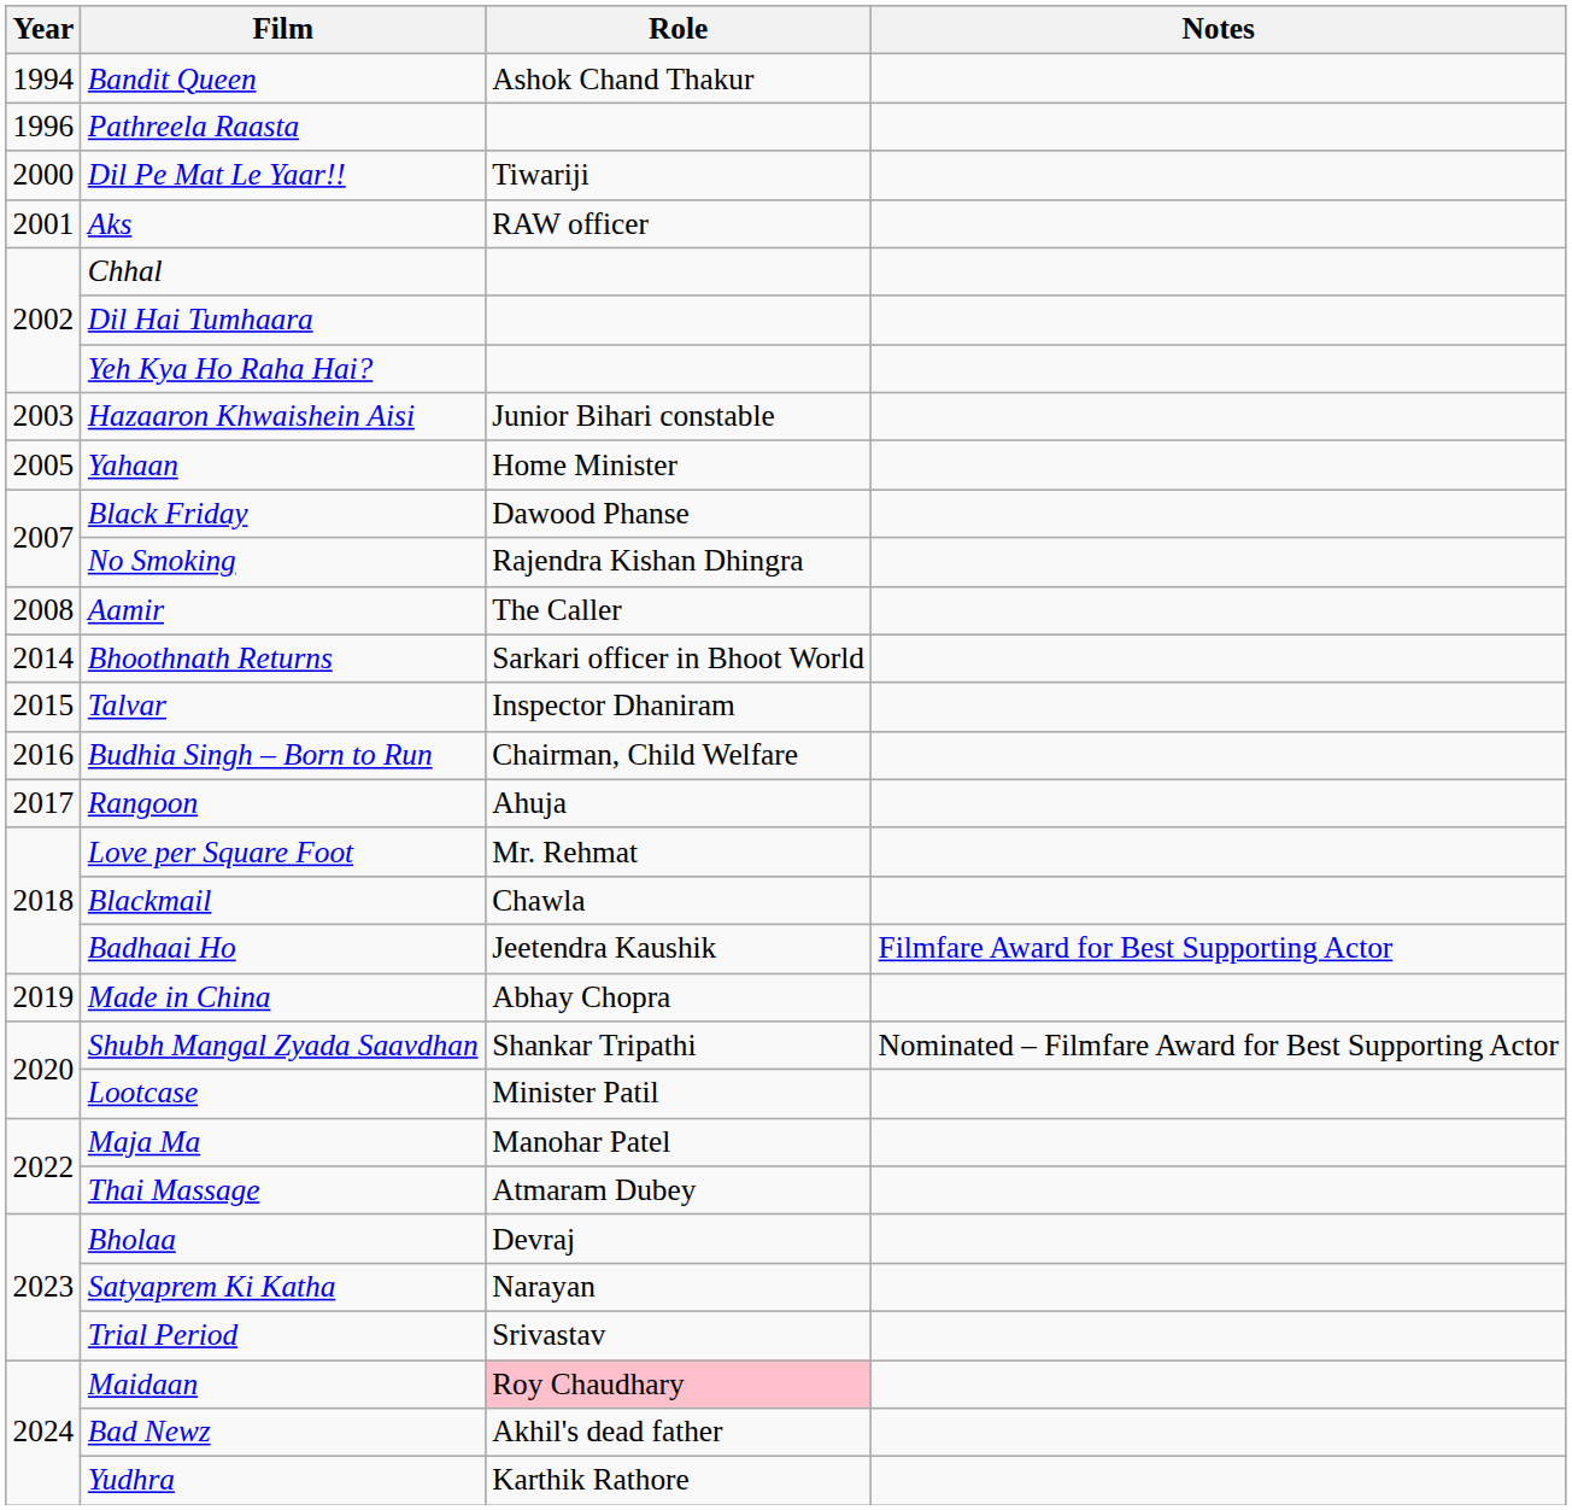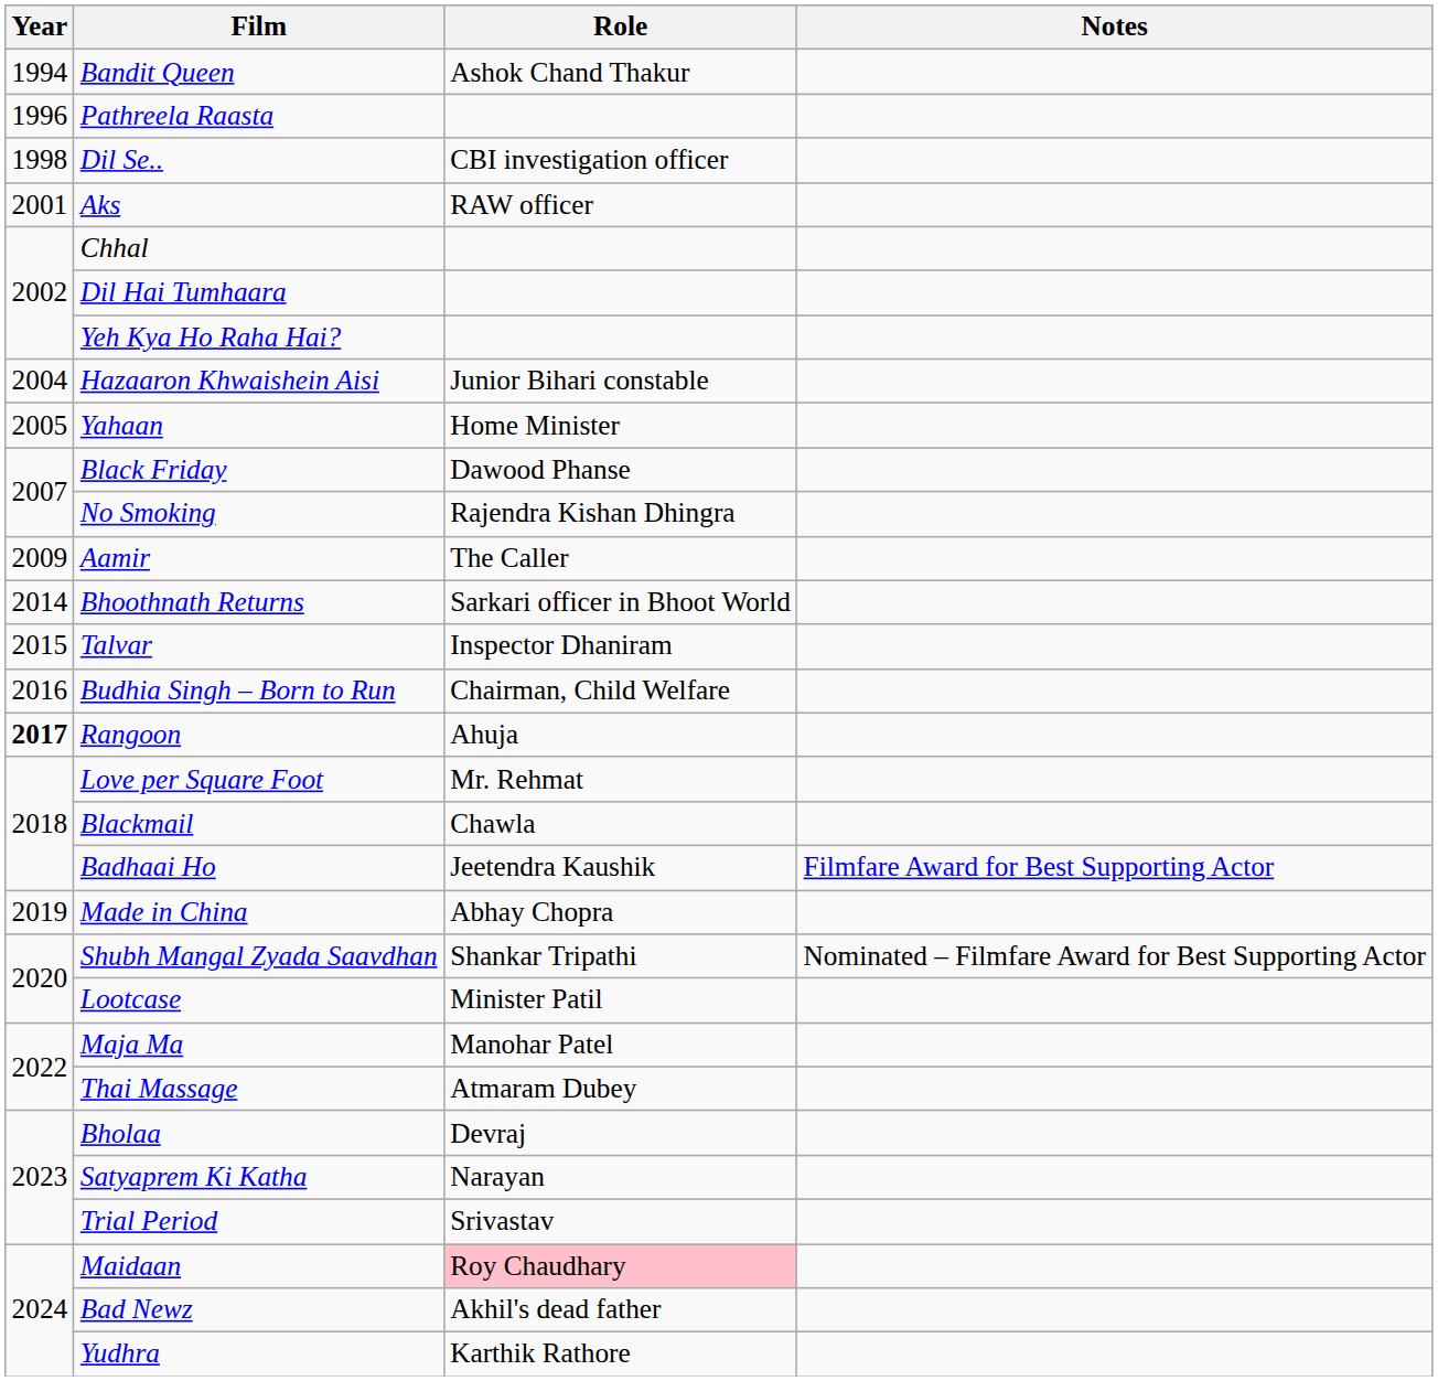 <table class="wikitable">
 <tr>
 <th>Year</th>
 <th>Film</th>
 <th>Role</th>
 <th>Notes</th>
 </tr>
 <tr>
 <td>1994</td>
 <td><em><a href='#'>Bandit Queen</a></em></td>
 <td>Ashok Chand Thakur</td>
 <td></td>
 </tr>
 <tr>
 <td>1996</td>
 <td><em><a href='#'>Pathreela Raasta</a></em></td>
 <td></td>
 <td></td>
 </tr>
 <tr>
-<td>2000</td>
-<td><em><a href='#'>Dil Pe Mat Le Yaar!!</a></em></td>
-<td>Tiwariji</td>
+<td>1998</td>
+<td><em><a href='#'>Dil Se..</a></em></td>
+<td>CBI investigation officer</td>
 <td></td>
 </tr>
 <tr>
 <td>2001</td>
 <td><em><a href='#'>Aks</a></em></td>
 <td>RAW officer</td>
 <td></td>
 </tr>
 <tr>
 <td rowspan="3">2002</td>
 <td><em>Chhal</em></td>
 <td></td>
 <td></td>
 </tr>
 <tr>
 <td><em><a href='#'>Dil Hai Tumhaara</a></em></td>
 <td></td>
 <td></td>
 </tr>
 <tr>
 <td><em><a href='#'>Yeh Kya Ho Raha Hai?</a></em></td>
 <td></td>
 <td></td>
 </tr>
 <tr>
-<td>2003</td>
+<td>2004</td>
 <td><em><a href='#'>Hazaaron Khwaishein Aisi</a></em></td>
 <td>Junior Bihari constable</td>
 <td></td>
 </tr>
 <tr>
 <td>2005</td>
 <td><em><a href='#'>Yahaan</a></em></td>
 <td>Home Minister</td>
 <td></td>
 </tr>
 <tr>
 <td rowspan="2">2007</td>
 <td><em><a href='#'>Black Friday</a></em></td>
 <td>Dawood Phanse</td>
 <td></td>
 </tr>
 <tr>
 <td><em><a href='#'>No Smoking</a></em></td>
 <td>Rajendra Kishan Dhingra</td>
 <td></td>
 </tr>
 <tr>
-<td>2008</td>
+<td>2009</td>
 <td><em><a href='#'>Aamir</a></em></td>
 <td>The Caller</td>
 <td></td>
 </tr>
 <tr>
 <td>2014</td>
 <td><em><a href='#'>Bhoothnath Returns</a></em></td>
 <td>Sarkari officer in Bhoot World</td>
 <td></td>
 </tr>
 <tr>
 <td>2015</td>
 <td><em><a href='#'>Talvar</a></em></td>
 <td>Inspector Dhaniram</td>
 <td></td>
 </tr>
 <tr>
 <td>2016</td>
 <td><em><a href='#'>Budhia Singh – Born to Run</a></em></td>
 <td>Chairman, Child Welfare</td>
 <td></td>
 </tr>
 <tr>
-<td>2017</td>
+<td><strong>2017</strong></td>
 <td><em><a href='#'>Rangoon</a></em></td>
 <td>Ahuja</td>
 <td></td>
 </tr>
 <tr>
 <td rowspan="3">2018</td>
 <td><em><a href='#'>Love per Square Foot</a></em></td>
 <td>Mr. Rehmat</td>
 <td></td>
 </tr>
 <tr>
 <td><em><a href='#'>Blackmail</a></em></td>
 <td>Chawla</td>
 <td></td>
 </tr>
 <tr>
 <td><em><a href='#'>Badhaai Ho</a></em></td>
 <td>Jeetendra Kaushik</td>
 <td><a href='#'>Filmfare Award for Best Supporting Actor</a></td>
 </tr>
 <tr>
 <td>2019</td>
 <td><em><a href='#'>Made in China</a></em></td>
 <td>Abhay Chopra</td>
 <td></td>
 </tr>
 <tr>
 <td rowspan="2">2020</td>
 <td><em><a href='#'>Shubh Mangal Zyada Saavdhan</a></em></td>
 <td>Shankar Tripathi</td>
 <td>Nominated – Filmfare Award for Best Supporting Actor</td>
 </tr>
 <tr>
 <td><em><a href='#'>Lootcase</a></em></td>
 <td>Minister Patil</td>
 <td></td>
 </tr>
 <tr>
 <td rowspan="2">2022</td>
 <td><em><a href='#'>Maja Ma</a></em></td>
 <td>Manohar Patel</td>
 <td></td>
 </tr>
 <tr>
 <td><em><a href='#'>Thai Massage</a></em></td>
 <td>Atmaram Dubey</td>
 <td></td>
 </tr>
 <tr>
 <td rowspan="3">2023</td>
 <td><em><a href='#'>Bholaa</a></em></td>
 <td>Devraj</td>
 <td></td>
 </tr>
 <tr>
 <td><em><a href='#'>Satyaprem Ki Katha</a></em></td>
 <td>Narayan</td>
 <td></td>
 </tr>
 <tr>
 <td><em><a href='#'>Trial Period</a></em></td>
 <td>Srivastav</td>
 <td></td>
 </tr>
 <tr>
 <td rowspan="3">2024</td>
 <td><em><a href='#'>Maidaan</a></em></td>
 <td style="background: pink;">Roy Chaudhary</td>
 <td></td>
 </tr>
 <tr>
 <td><em><a href='#'>Bad Newz</a></em></td>
 <td>Akhil's dead father</td>
 <td></td>
 </tr>
 <tr>
 <td><em><a href='#'>Yudhra</a></em></td>
 <td>Karthik Rathore</td>
 <td></td>
 </tr>
 </table>
